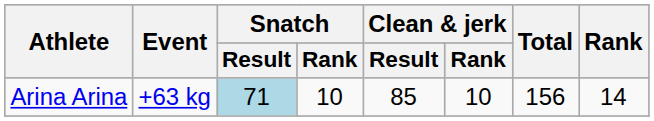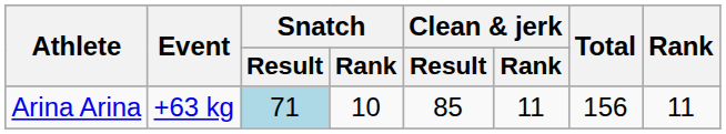 <table class="wikitable" style="font-size:90%">
 <tr>
 <th rowspan="2">Athlete</th>
 <th rowspan="2">Event</th>
 <th colspan="2">Snatch</th>
 <th colspan="2">Clean & jerk</th>
 <th rowspan="2">Total</th>
 <th rowspan="2">Rank</th>
 </tr>
 <tr style="font-size:95%">
 <th>Result</th>
 <th>Rank</th>
 <th>Result</th>
 <th>Rank</th>
 </tr>
 <tr align=center>
 <td align=left><a href='#'>Arina Arina</a></td>
 <td align=left><a href='#'>+63 kg</a></td>
 <td style="background: lightblue;">71</td>
 <td>10</td>
 <td>85</td>
-<td>10</td>
+<td>11</td>
 <td>156</td>
-<td>14</td>
+<td>11</td>
 </tr>
 </table>
